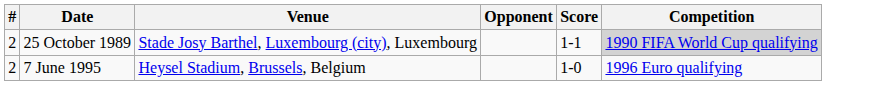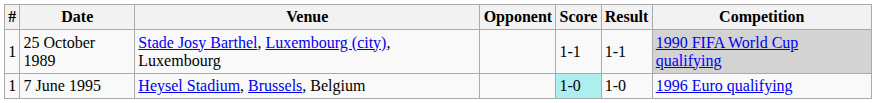 <table class="wikitable">
 <tr>
 <th>#</th>
 <th>Date</th>
 <th>Venue</th>
 <th>Opponent</th>
 <th>Score</th>
+<th>Result</th>
 <th>Competition</th>
 </tr>
 <tr>
-<td>2</td>
+<td>1</td>
 <td>25 October 1989</td>
 <td><a href='#'>Stade Josy Barthel</a>, <a href='#'>Luxembourg (city)</a>, Luxembourg</td>
 <td></td>
 <td>1-1</td>
+<td>1-1</td>
 <td style="background: lightgrey;"><a href='#'>1990 FIFA World Cup qualifying</a></td>
 </tr>
 <tr>
-<td>2</td>
+<td>1</td>
 <td>7 June 1995</td>
 <td><a href='#'>Heysel Stadium</a>, <a href='#'>Brussels</a>, Belgium</td>
 <td></td>
+<td style="background: paleturquoise;">1-0</td>
 <td>1-0</td>
 <td><a href='#'>1996 Euro qualifying</a></td>
 </tr>
 </table>
